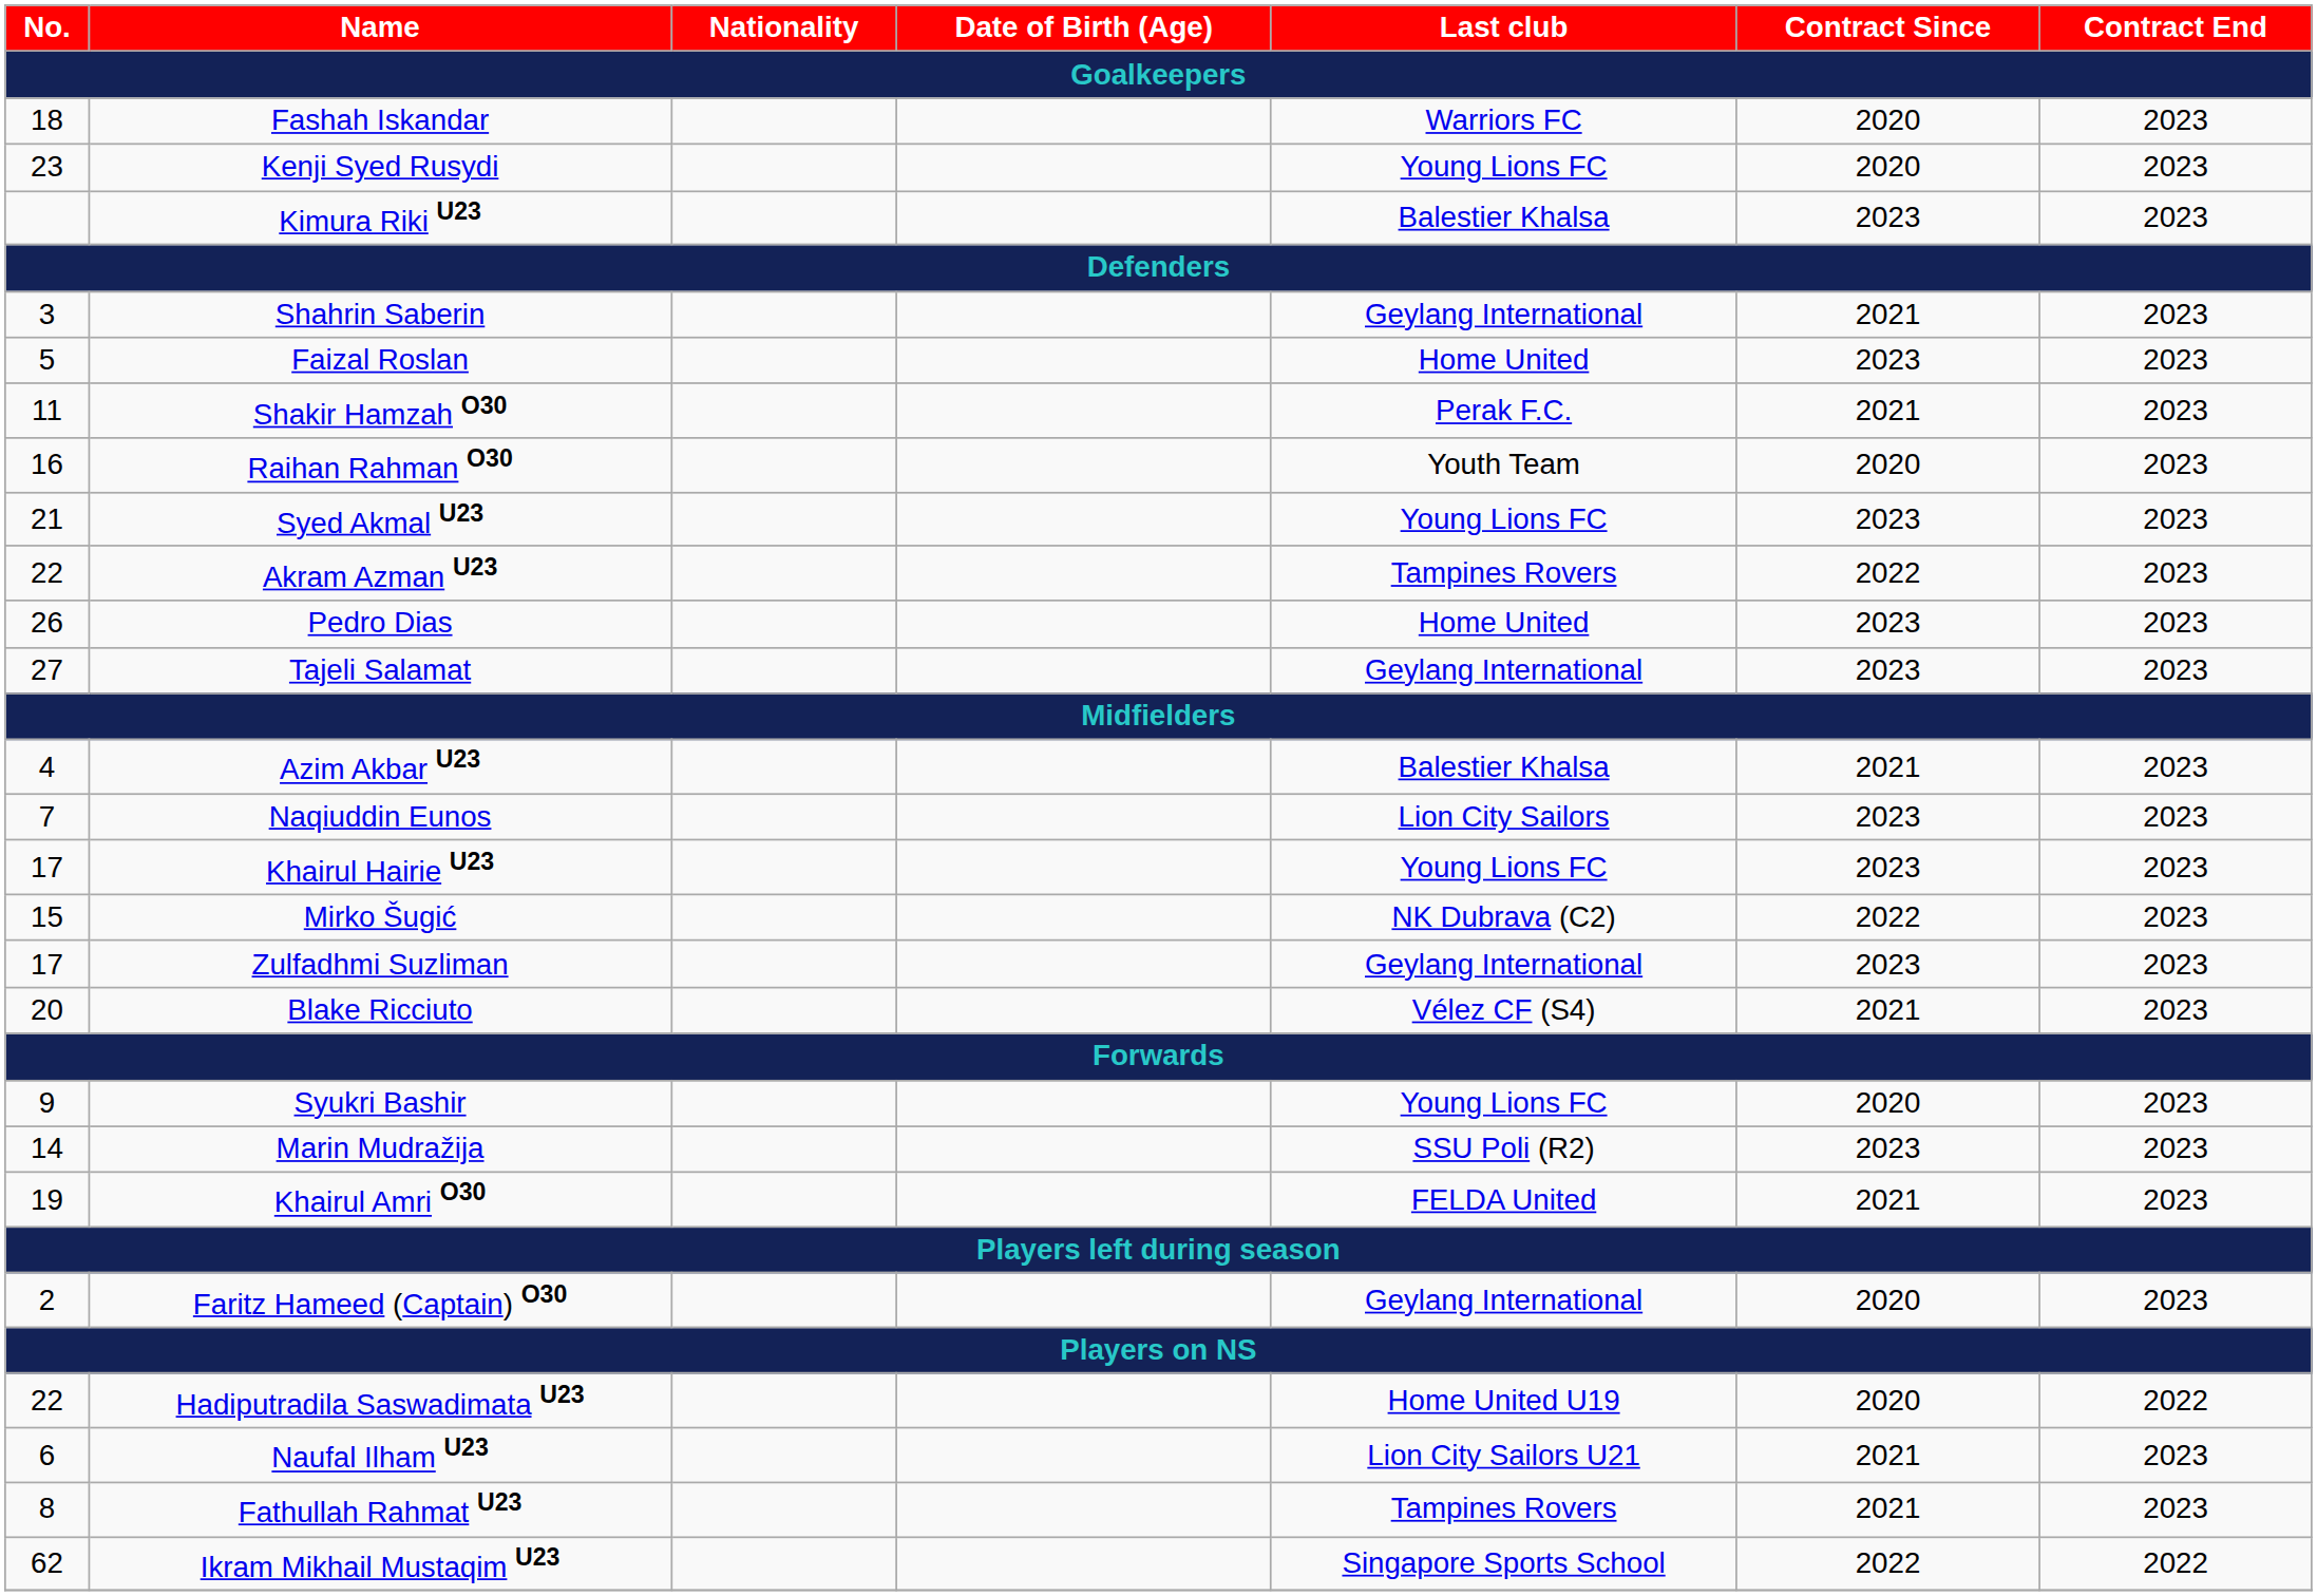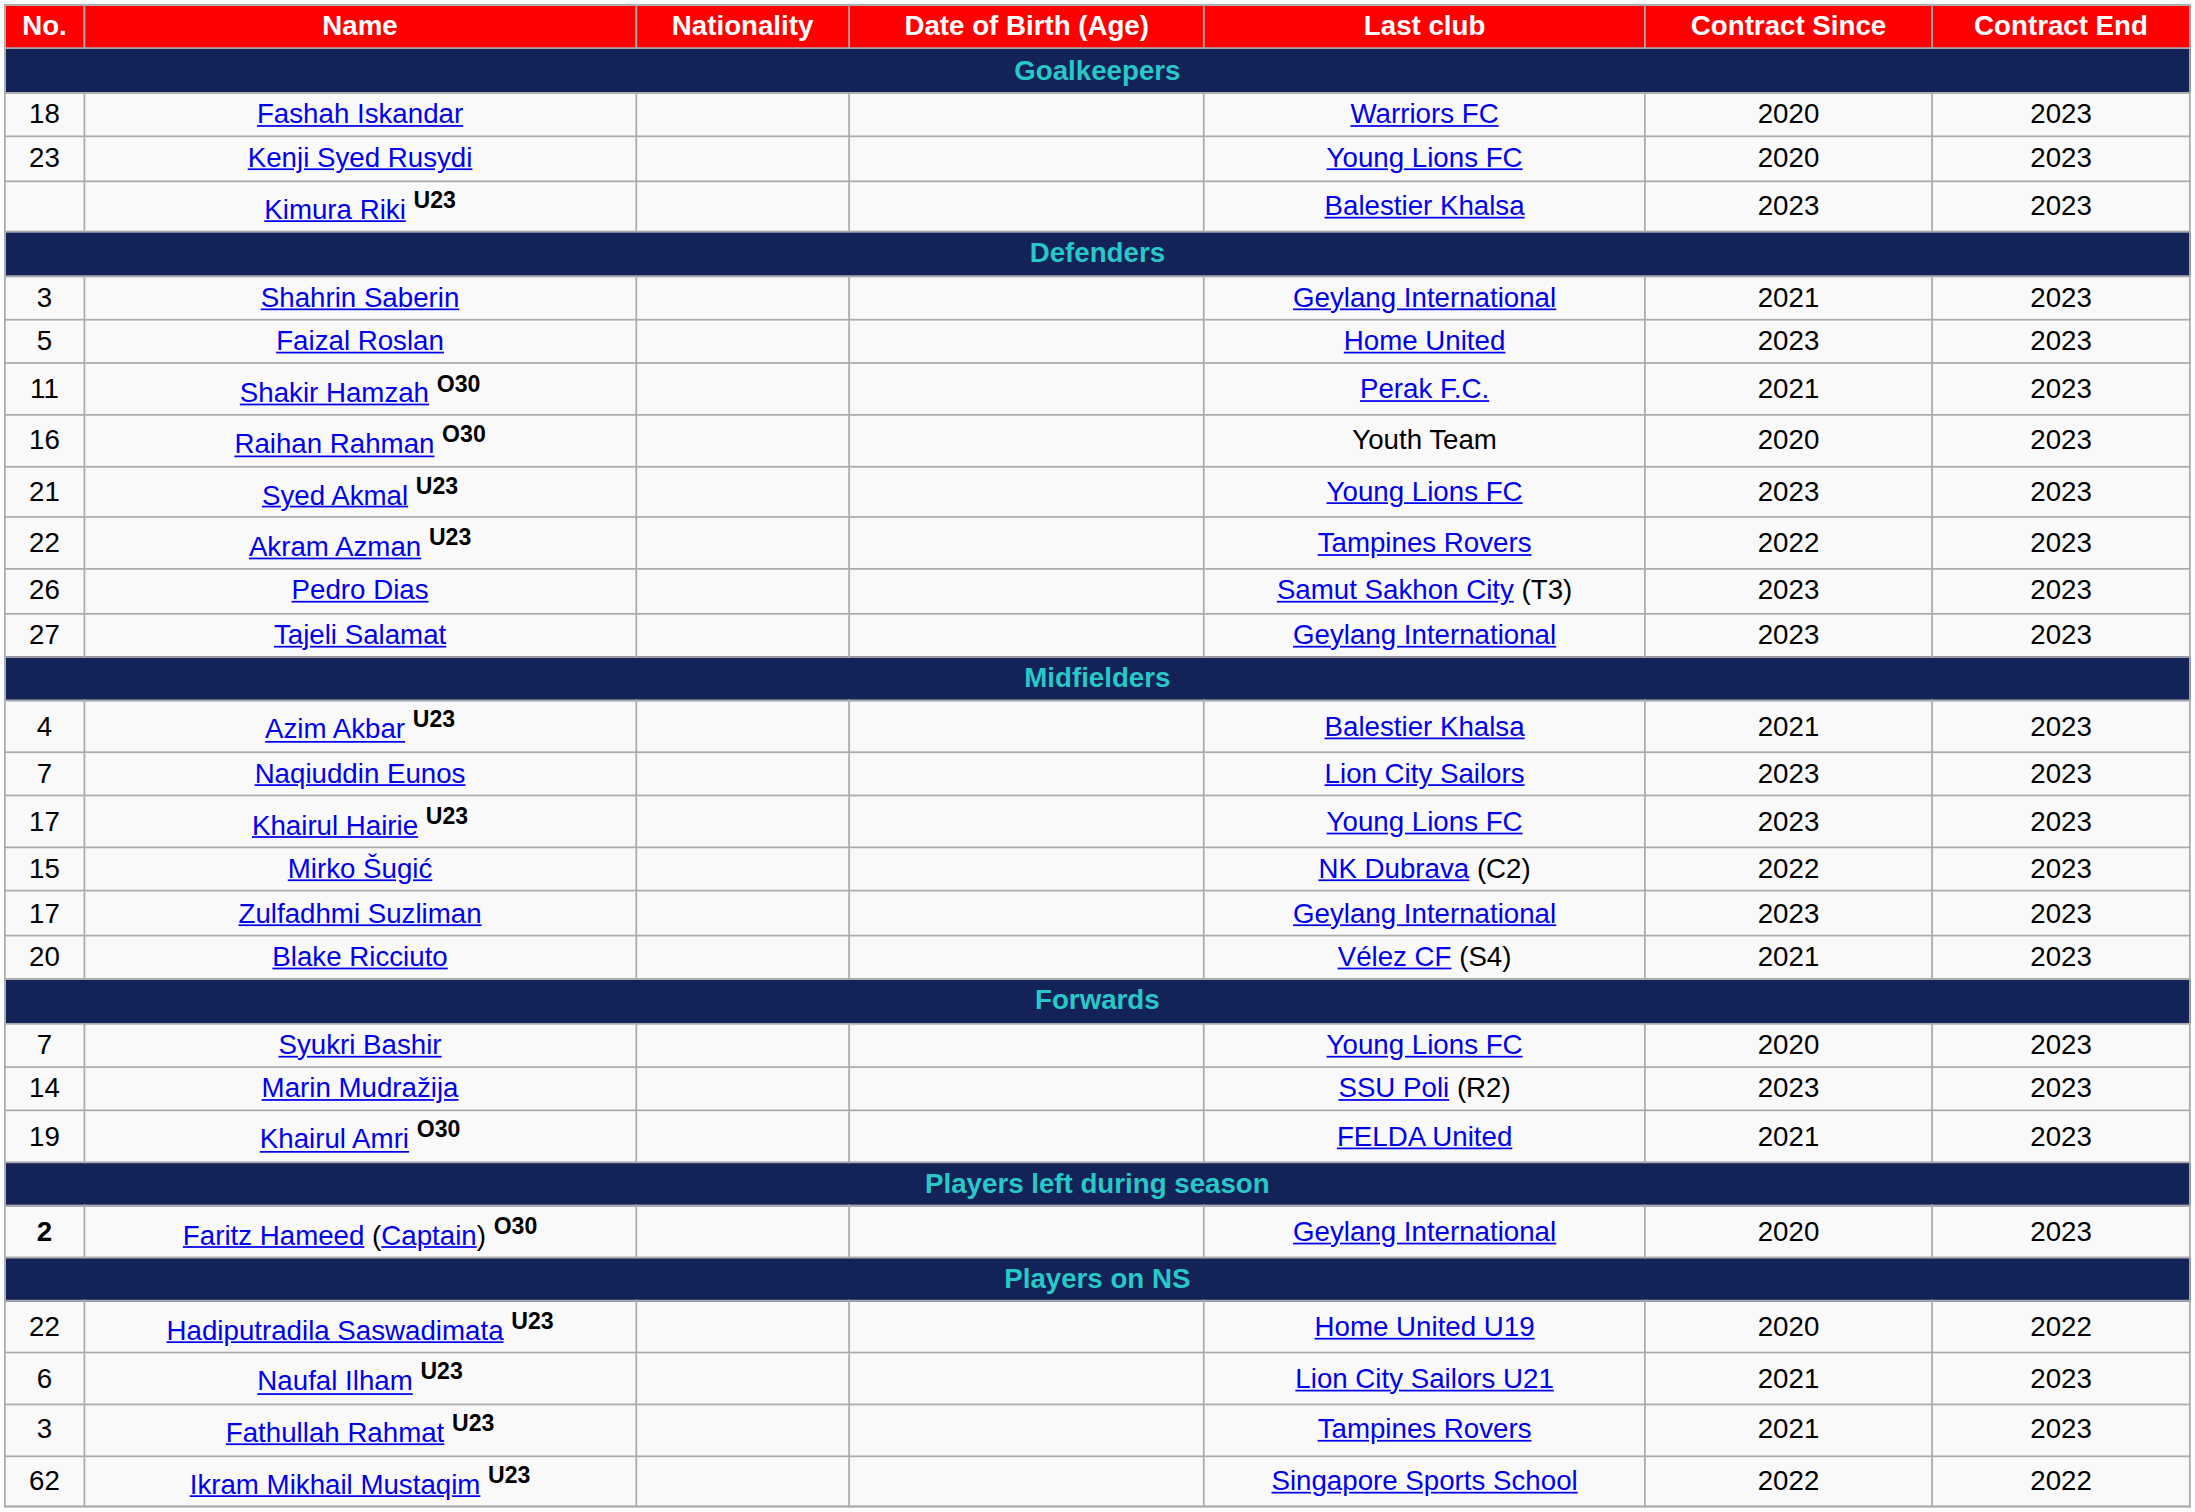 <table class="wikitable" style="text-align:center; font-size:100%; width:100%;">
 <tr>
 <th style="background:red; color:white; text-align:center;">No.</th>
 <th style="background:red; color:white; text-align:center;">Name</th>
 <th style="background:red; color:white; text-align:center;">Nationality</th>
 <th style="background:red; color:white; text-align:center;">Date of Birth (Age)</th>
 <th style="background:red; color:white; text-align:center;">Last club</th>
 <th style="background:red; color:white; text-align:center;">Contract Since</th>
 <th style="background:red; color:white; text-align:center;">Contract End</th>
 </tr>
 <tr>
 <th colspan="8" style="background:#132257; color:#28C8C8; text-align:center;">Goalkeepers</th>
 </tr>
 <tr>
 <td>18</td>
 <td><a href='#'>Fashah Iskandar</a></td>
 <td></td>
 <td></td>
 <td> <a href='#'>Warriors FC</a></td>
 <td>2020</td>
 <td>2023</td>
 </tr>
 <tr>
 <td>23</td>
 <td><a href='#'>Kenji Syed Rusydi</a></td>
 <td></td>
 <td></td>
 <td> <a href='#'>Young Lions FC</a></td>
 <td>2020</td>
 <td>2023</td>
 </tr>
 <tr>
 <td></td>
 <td><a href='#'>Kimura Riki</a> <sup><strong>U23</strong></sup></td>
 <td></td>
 <td></td>
 <td> <a href='#'>Balestier Khalsa</a></td>
 <td>2023</td>
 <td>2023</td>
 </tr>
 <tr>
 <th colspan="8" style="background:#132257; color:#28C8C8; text-align:center;">Defenders</th>
 </tr>
 <tr>
 <td>3</td>
 <td><a href='#'>Shahrin Saberin</a></td>
 <td></td>
 <td></td>
 <td> <a href='#'>Geylang International</a></td>
 <td>2021</td>
 <td>2023</td>
 </tr>
 <tr>
 <td>5</td>
 <td><a href='#'>Faizal Roslan</a></td>
 <td></td>
 <td></td>
 <td> <a href='#'>Home United</a></td>
 <td>2023</td>
 <td>2023</td>
 </tr>
 <tr>
 <td>11</td>
 <td><a href='#'>Shakir Hamzah</a> <sup><strong>O30</strong></sup></td>
 <td></td>
 <td></td>
 <td> <a href='#'>Perak F.C.</a></td>
 <td>2021</td>
 <td>2023</td>
 </tr>
 <tr>
 <td>16</td>
 <td><a href='#'>Raihan Rahman</a> <sup><strong>O30</strong></sup></td>
 <td></td>
 <td></td>
 <td>Youth Team</td>
 <td>2020</td>
 <td>2023</td>
 </tr>
 <tr>
 <td>21</td>
 <td><a href='#'>Syed Akmal</a> <sup><strong>U23</strong></sup></td>
 <td></td>
 <td></td>
 <td> <a href='#'>Young Lions FC</a></td>
 <td>2023</td>
 <td>2023</td>
 </tr>
 <tr>
 <td>22</td>
 <td><a href='#'>Akram Azman</a> <sup><strong>U23</strong></sup></td>
 <td></td>
 <td></td>
 <td> <a href='#'>Tampines Rovers</a></td>
 <td>2022</td>
 <td>2023</td>
 </tr>
 <tr>
 <td>26</td>
 <td><a href='#'>Pedro Dias</a></td>
 <td></td>
 <td></td>
-<td> <a href='#'>Home United</a></td>
+<td> <a href='#'>Samut Sakhon City</a> (T3)</td>
 <td>2023</td>
 <td>2023</td>
 </tr>
 <tr>
 <td>27</td>
 <td><a href='#'>Tajeli Salamat</a></td>
 <td></td>
 <td></td>
 <td> <a href='#'>Geylang International</a></td>
 <td>2023</td>
 <td>2023</td>
 </tr>
 <tr>
 <th colspan="8" style="background:#132257; color:#28C8C8; text-align:center;">Midfielders</th>
 </tr>
 <tr>
 <td>4</td>
 <td><a href='#'>Azim Akbar</a> <sup><strong>U23</strong></sup></td>
 <td></td>
 <td></td>
 <td> <a href='#'>Balestier Khalsa</a></td>
 <td>2021</td>
 <td>2023</td>
 </tr>
 <tr>
 <td>7</td>
 <td><a href='#'>Naqiuddin Eunos</a></td>
 <td></td>
 <td></td>
 <td> <a href='#'>Lion City Sailors</a></td>
 <td>2023</td>
 <td>2023</td>
 </tr>
 <tr>
 <td>17</td>
 <td><a href='#'>Khairul Hairie</a> <sup><strong>U23</strong></sup></td>
 <td></td>
 <td></td>
 <td> <a href='#'>Young Lions FC</a></td>
 <td>2023</td>
 <td>2023</td>
 </tr>
 <tr>
 <td>15</td>
 <td><a href='#'>Mirko Šugić</a></td>
 <td></td>
 <td></td>
 <td> <a href='#'>NK Dubrava</a> (C2)</td>
 <td>2022</td>
 <td>2023</td>
 </tr>
 <tr>
 <td>17</td>
 <td><a href='#'>Zulfadhmi Suzliman</a></td>
 <td></td>
 <td></td>
 <td> <a href='#'>Geylang International</a></td>
 <td>2023</td>
 <td>2023</td>
 </tr>
 <tr>
 <td>20</td>
 <td><a href='#'>Blake Ricciuto</a></td>
 <td></td>
 <td></td>
 <td> <a href='#'>Vélez CF</a> (S4)</td>
 <td>2021</td>
 <td>2023</td>
 </tr>
 <tr>
 <th colspan="8" style="background:#132257; color:#28C8C8; text-align:center;">Forwards</th>
 </tr>
 <tr>
-<td>9</td>
+<td>7</td>
 <td><a href='#'>Syukri Bashir</a></td>
 <td></td>
 <td></td>
 <td> <a href='#'>Young Lions FC</a></td>
 <td>2020</td>
 <td>2023</td>
 </tr>
 <tr>
 <td>14</td>
 <td><a href='#'>Marin Mudražija</a></td>
 <td></td>
 <td></td>
 <td> <a href='#'>SSU Poli</a> (R2)</td>
 <td>2023</td>
 <td>2023</td>
 </tr>
 <tr>
 <td>19</td>
 <td><a href='#'>Khairul Amri</a> <sup><strong>O30</strong></sup></td>
 <td></td>
 <td></td>
 <td> <a href='#'>FELDA United</a></td>
 <td>2021</td>
 <td>2023</td>
 </tr>
 <tr>
 <th colspan="8" style="background:#132257; color:#28C8C8; text-align:center;">Players left during season</th>
 </tr>
 <tr>
-<td>2</td>
+<td><strong>2</strong></td>
 <td><a href='#'>Faritz Hameed</a> (<a href='#'>Captain</a>) <sup><strong>O30</strong></sup></td>
 <td></td>
 <td></td>
 <td> <a href='#'>Geylang International</a></td>
 <td>2020</td>
 <td>2023</td>
 </tr>
 <tr>
 <th colspan="8" style="background:#132257; color:#28C8C8; text-align:center;">Players on NS</th>
 </tr>
 <tr>
 <td>22</td>
 <td><a href='#'>Hadiputradila Saswadimata</a> <sup><strong>U23</strong></sup></td>
 <td></td>
 <td></td>
 <td> <a href='#'>Home United U19</a></td>
 <td>2020</td>
 <td>2022</td>
 </tr>
 <tr>
 <td>6</td>
 <td><a href='#'>Naufal Ilham</a> <sup><strong>U23</strong></sup></td>
 <td></td>
 <td></td>
 <td> <a href='#'>Lion City Sailors U21</a></td>
 <td>2021</td>
 <td>2023</td>
 </tr>
 <tr>
-<td>8</td>
+<td>3</td>
 <td><a href='#'>Fathullah Rahmat</a> <sup><strong>U23</strong></sup></td>
 <td></td>
 <td></td>
 <td> <a href='#'>Tampines Rovers</a></td>
 <td>2021</td>
 <td>2023</td>
 </tr>
 <tr>
 <td>62</td>
 <td><a href='#'>Ikram Mikhail Mustaqim</a> <sup><strong>U23</strong></sup></td>
 <td></td>
 <td></td>
 <td> <a href='#'>Singapore Sports School</a></td>
 <td>2022</td>
 <td>2022</td>
 </tr>
 <tr>
 </tr>
 </table>
